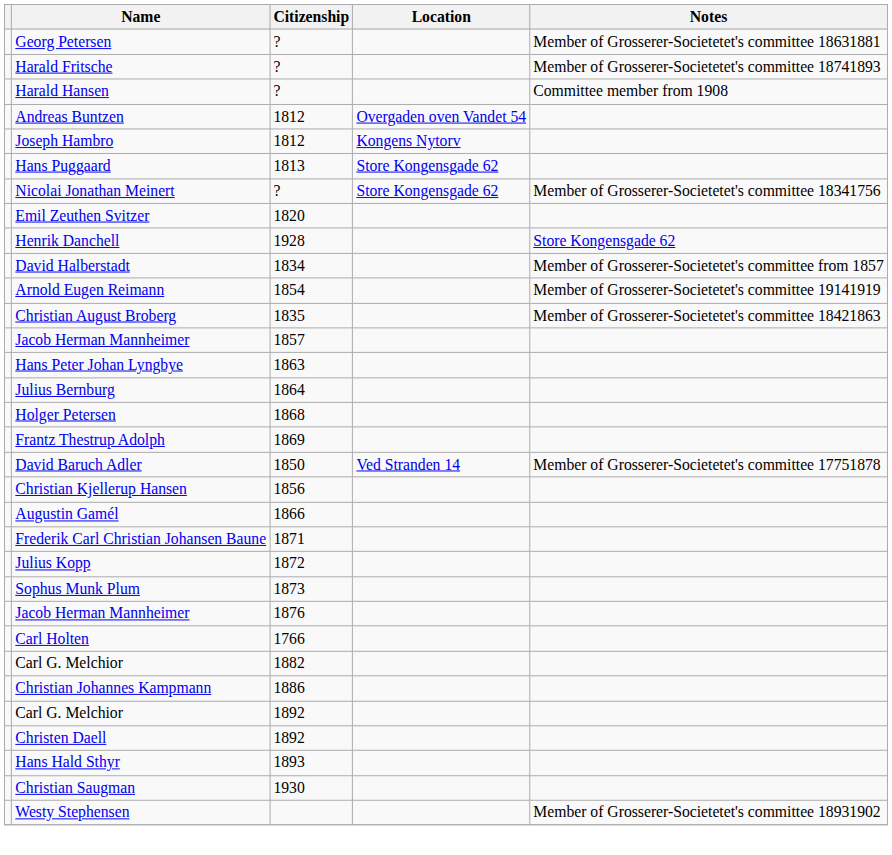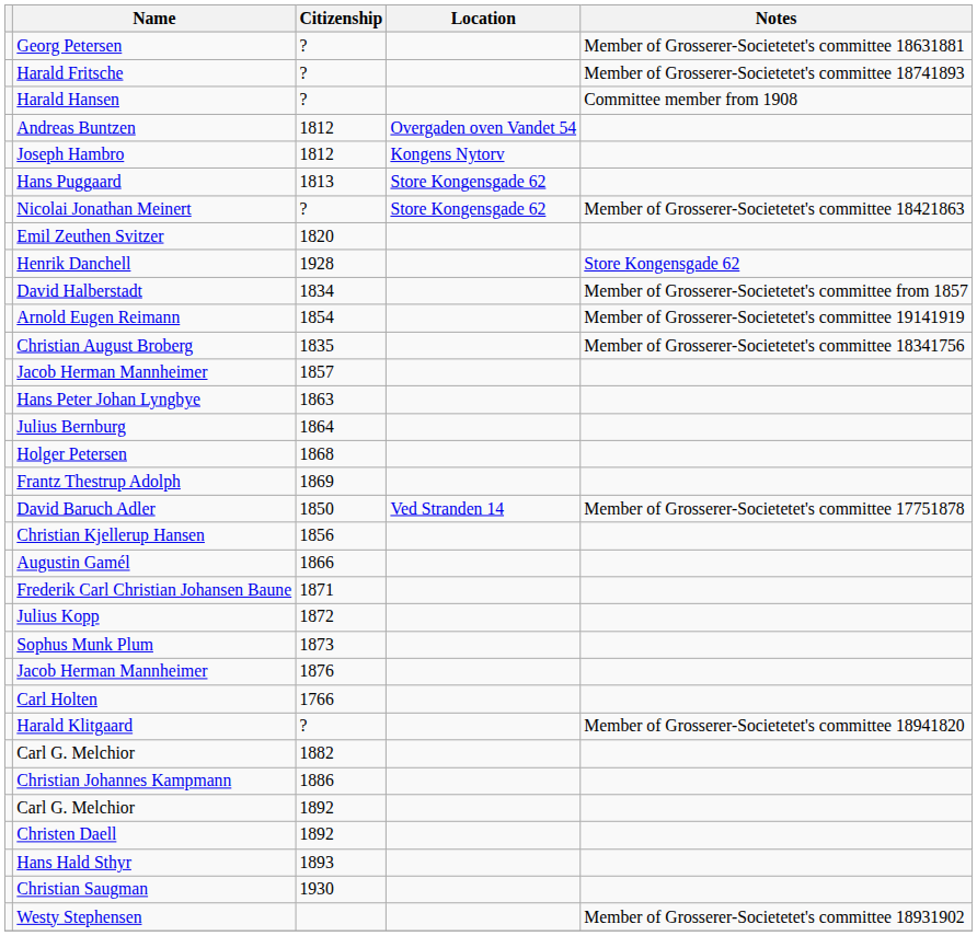 <table class="wikitable">
 <tr style="background:#CCCCCC">
 <th></th>
 <th>Name</th>
 <th>Citizenship</th>
 <th>Location</th>
 <th>Notes</th>
 </tr>
 <tr>
 <td></td>
 <td><a href='#'>Georg Petersen</a></td>
 <td>?</td>
 <td></td>
 <td>Member of Grosserer-Societetet's committee 18631881</td>
 </tr>
 <tr>
 <td></td>
 <td><a href='#'>Harald Fritsche</a></td>
 <td>?</td>
 <td></td>
 <td>Member of Grosserer-Societetet's committee 18741893</td>
 </tr>
 <tr>
 <td></td>
 <td><a href='#'>Harald Hansen</a></td>
 <td>?</td>
 <td></td>
 <td>Committee member from 1908</td>
 </tr>
 <tr>
 <td></td>
 <td><a href='#'>Andreas Buntzen</a></td>
 <td>1812</td>
 <td><a href='#'>Overgaden oven Vandet 54</a></td>
 <td></td>
 </tr>
 <tr>
 <td></td>
 <td><a href='#'>Joseph Hambro</a></td>
 <td>1812</td>
 <td><a href='#'>Kongens Nytorv</a></td>
 <td></td>
 </tr>
 <tr>
 <td></td>
 <td><a href='#'>Hans Puggaard</a></td>
 <td>1813</td>
 <td><a href='#'>Store Kongensgade 62</a></td>
 <td></td>
 </tr>
 <tr>
 <td></td>
 <td><a href='#'>Nicolai Jonathan Meinert</a></td>
 <td>?</td>
 <td><a href='#'>Store Kongensgade 62</a></td>
-<td>Member of Grosserer-Societetet's committee 18341756</td>
+<td>Member of Grosserer-Societetet's committee 18421863</td>
 </tr>
 <tr>
 <td></td>
 <td><a href='#'>Emil Zeuthen Svitzer</a></td>
 <td>1820</td>
 <td></td>
 <td></td>
 </tr>
 <tr>
 <td></td>
 <td><a href='#'>Henrik Danchell</a></td>
 <td>1928</td>
 <td></td>
 <td><a href='#'>Store Kongensgade 62</a></td>
 </tr>
 <tr>
 <td></td>
 <td><a href='#'>David Halberstadt</a></td>
 <td>1834</td>
 <td></td>
 <td>Member of Grosserer-Societetet's committee from 1857</td>
 </tr>
 <tr>
 <td></td>
 <td><a href='#'>Arnold Eugen Reimann</a></td>
 <td>1854</td>
 <td></td>
 <td>Member of Grosserer-Societetet's committee 19141919</td>
 </tr>
 <tr>
 <td></td>
 <td><a href='#'>Christian August Broberg</a></td>
 <td>1835</td>
 <td></td>
-<td>Member of Grosserer-Societetet's committee 18421863</td>
+<td>Member of Grosserer-Societetet's committee 18341756</td>
 </tr>
 <tr>
 <td></td>
 <td><a href='#'>Jacob Herman Mannheimer</a></td>
 <td>1857</td>
 <td></td>
 <td></td>
 </tr>
 <tr>
 <td></td>
 <td><a href='#'>Hans Peter Johan Lyngbye</a></td>
 <td>1863</td>
 <td></td>
 <td></td>
 </tr>
 <tr>
 <td></td>
 <td><a href='#'>Julius Bernburg</a></td>
 <td>1864</td>
 <td></td>
 <td></td>
 </tr>
 <tr>
 <td></td>
 <td><a href='#'>Holger Petersen</a></td>
 <td>1868</td>
 <td></td>
 <td></td>
 </tr>
 <tr>
 <td></td>
 <td><a href='#'>Frantz Thestrup Adolph</a></td>
 <td>1869</td>
 <td></td>
 <td></td>
 </tr>
 <tr>
 <td></td>
 <td><a href='#'>David Baruch Adler</a></td>
 <td>1850</td>
 <td><a href='#'>Ved Stranden 14</a></td>
 <td>Member of Grosserer-Societetet's committee 17751878</td>
 </tr>
 <tr>
 <td></td>
 <td><a href='#'>Christian Kjellerup Hansen</a></td>
 <td>1856</td>
 <td></td>
 <td></td>
 </tr>
 <tr>
 <td></td>
 <td><a href='#'>Augustin Gamél</a></td>
 <td>1866</td>
 <td></td>
 <td></td>
 </tr>
 <tr>
 <td></td>
 <td><a href='#'>Frederik Carl Christian Johansen Baune</a></td>
 <td>1871</td>
 <td></td>
 <td></td>
 </tr>
 <tr>
 <td></td>
 <td><a href='#'>Julius Kopp</a></td>
 <td>1872</td>
 <td></td>
 <td></td>
 </tr>
 <tr>
 <td></td>
 <td><a href='#'>Sophus Munk Plum</a></td>
 <td>1873</td>
 <td></td>
 <td></td>
 </tr>
 <tr>
 <td></td>
 <td><a href='#'>Jacob Herman Mannheimer</a></td>
 <td>1876</td>
 <td></td>
 <td></td>
 </tr>
 <tr>
 <td></td>
 <td><a href='#'>Carl Holten</a></td>
 <td>1766</td>
 <td></td>
 <td></td>
 </tr>
 <tr>
 <td></td>
+<td><a href='#'>Harald Klitgaard</a></td>
+<td>?</td>
+<td></td>
+<td>Member of Grosserer-Societetet's committee 18941820</td>
+</tr>
+<tr>
+<td></td>
 <td>Carl G. Melchior</td>
 <td>1882</td>
 <td></td>
 <td></td>
 </tr>
 <tr>
 <td></td>
 <td><a href='#'>Christian Johannes Kampmann</a></td>
 <td>1886</td>
 <td></td>
 <td></td>
 </tr>
 <tr>
 <td></td>
 <td>Carl G. Melchior</td>
 <td>1892</td>
 <td></td>
 <td></td>
 </tr>
 <tr>
 <td></td>
 <td><a href='#'>Christen Daell</a></td>
 <td>1892</td>
 <td></td>
 <td></td>
 </tr>
 <tr>
 <td></td>
 <td><a href='#'>Hans Hald Sthyr</a></td>
 <td>1893</td>
 <td></td>
 <td></td>
 </tr>
 <tr>
 <td></td>
 <td><a href='#'>Christian Saugman</a></td>
 <td>1930</td>
 <td></td>
 <td></td>
 </tr>
 <tr>
 <td></td>
 <td><a href='#'>Westy Stephensen</a></td>
 <td></td>
 <td></td>
 <td>Member of Grosserer-Societetet's committee 18931902</td>
 </tr>
 <tr>
 </tr>
 </table>
